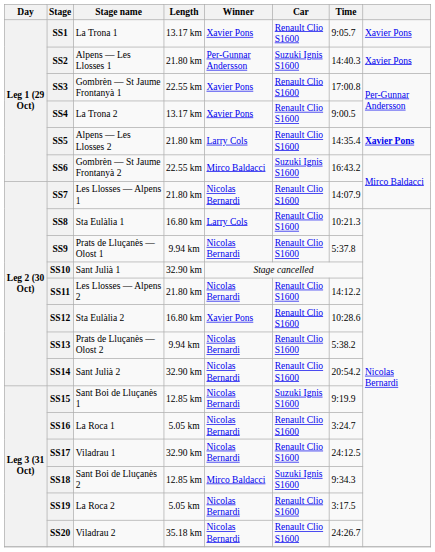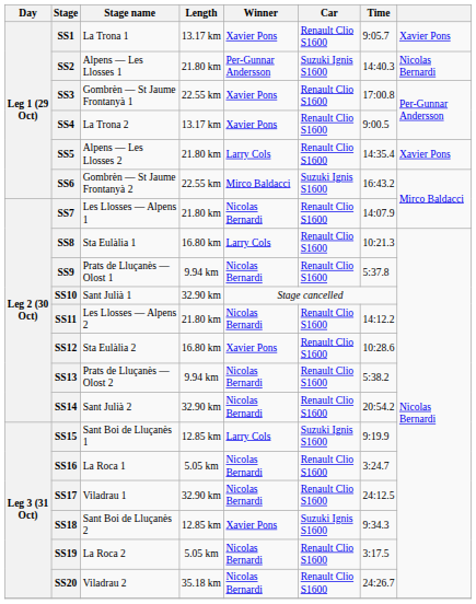 <table class="wikitable" style="font-size: 85%;">
 <tr>
 <th>Day</th>
 <th>Stage</th>
 <th>Stage name</th>
 <th>Length</th>
 <th>Winner</th>
 <th>Car</th>
 <th>Time</th>
 <th></th>
 </tr>
 <tr>
 <th rowspan="6">Leg 1 (29 Oct)</th>
 <th>SS1</th>
 <td>La Trona 1</td>
 <td align="center">13.17 km</td>
 <td> <a href='#'>Xavier Pons</a></td>
 <td><a href='#'>Renault Clio S1600</a></td>
 <td>9:05.7</td>
 <td rowspan="1"> <a href='#'>Xavier Pons</a></td>
 </tr>
 <tr>
 <th>SS2</th>
 <td>Alpens — Les Llosses 1</td>
 <td align="center">21.80 km</td>
 <td> <a href='#'>Per-Gunnar Andersson</a></td>
 <td><a href='#'>Suzuki Ignis S1600</a></td>
 <td>14:40.3</td>
-<td rowspan="1"> <a href='#'>Xavier Pons</a></td>
+<td rowspan="1"> <a href='#'>Nicolas Bernardi</a></td>
 </tr>
 <tr>
 <th>SS3</th>
 <td>Gombrèn — St Jaume Frontanyà 1</td>
 <td align="center">22.55 km</td>
 <td> <a href='#'>Xavier Pons</a></td>
 <td><a href='#'>Renault Clio S1600</a></td>
 <td>17:00.8</td>
 <td rowspan="2"> <a href='#'>Per-Gunnar Andersson</a></td>
 </tr>
 <tr>
 <th>SS4</th>
 <td>La Trona 2</td>
 <td align="center">13.17 km</td>
 <td> <a href='#'>Xavier Pons</a></td>
 <td><a href='#'>Renault Clio S1600</a></td>
 <td>9:00.5</td>
 </tr>
 <tr>
 <th>SS5</th>
 <td>Alpens — Les Llosses 2</td>
 <td align="center">21.80 km</td>
 <td> <a href='#'>Larry Cols</a></td>
 <td><a href='#'>Renault Clio S1600</a></td>
 <td>14:35.4</td>
-<td rowspan="1"><strong> <a href='#'>Xavier Pons</a></strong></td>
+<td rowspan="1"> <a href='#'>Xavier Pons</a></td>
 </tr>
 <tr>
 <th>SS6</th>
 <td>Gombrèn — St Jaume Frontanyà 2</td>
 <td align="center">22.55 km</td>
 <td> <a href='#'>Mirco Baldacci</a></td>
 <td><a href='#'>Suzuki Ignis S1600</a></td>
 <td>16:43.2</td>
 <td rowspan="2"> <a href='#'>Mirco Baldacci</a></td>
 </tr>
 <tr>
 <th rowspan="8">Leg 2 (30 Oct)</th>
 <th>SS7</th>
 <td>Les Llosses — Alpens 1</td>
 <td align="center">21.80 km</td>
 <td> <a href='#'>Nicolas Bernardi</a></td>
 <td><a href='#'>Renault Clio S1600</a></td>
 <td>14:07.9</td>
 </tr>
 <tr>
 <th>SS8</th>
 <td>Sta Eulàlia 1</td>
 <td align="center">16.80 km</td>
 <td> <a href='#'>Larry Cols</a></td>
 <td><a href='#'>Renault Clio S1600</a></td>
 <td>10:21.3</td>
 <td rowspan="13"> <a href='#'>Nicolas Bernardi</a></td>
 </tr>
 <tr>
 <th>SS9</th>
 <td>Prats de Lluçanès — Olost 1</td>
 <td align="center">9.94 km</td>
 <td> <a href='#'>Nicolas Bernardi</a></td>
 <td><a href='#'>Renault Clio S1600</a></td>
 <td>5:37.8</td>
 </tr>
 <tr>
 <th>SS10</th>
 <td>Sant Julià 1</td>
 <td align="center">32.90 km</td>
 <td colspan="3" align="center"><em>Stage cancelled</em></td>
 </tr>
 <tr>
 <th>SS11</th>
 <td>Les Llosses — Alpens 2</td>
 <td align="center">21.80 km</td>
 <td> <a href='#'>Nicolas Bernardi</a></td>
 <td><a href='#'>Renault Clio S1600</a></td>
 <td>14:12.2</td>
 </tr>
 <tr>
 <th>SS12</th>
 <td>Sta Eulàlia 2</td>
 <td align="center">16.80 km</td>
 <td> <a href='#'>Xavier Pons</a></td>
 <td><a href='#'>Renault Clio S1600</a></td>
 <td>10:28.6</td>
 </tr>
 <tr>
 <th>SS13</th>
 <td>Prats de Lluçanès — Olost 2</td>
 <td align="center">9.94 km</td>
 <td> <a href='#'>Nicolas Bernardi</a></td>
 <td><a href='#'>Renault Clio S1600</a></td>
 <td>5:38.2</td>
 </tr>
 <tr>
 <th>SS14</th>
 <td>Sant Julià 2</td>
 <td align="center">32.90 km</td>
 <td> <a href='#'>Nicolas Bernardi</a></td>
 <td><a href='#'>Renault Clio S1600</a></td>
 <td>20:54.2</td>
 </tr>
 <tr>
 <th rowspan="6">Leg 3 (31 Oct)</th>
 <th>SS15</th>
 <td>Sant Boi de Lluçanès 1</td>
 <td align="center">12.85 km</td>
-<td> <a href='#'>Nicolas Bernardi</a></td>
+<td> <a href='#'>Larry Cols</a></td>
 <td><a href='#'>Suzuki Ignis S1600</a></td>
 <td>9:19.9</td>
 </tr>
 <tr>
 <th>SS16</th>
 <td>La Roca 1</td>
 <td align="center">5.05 km</td>
 <td> <a href='#'>Nicolas Bernardi</a></td>
 <td><a href='#'>Renault Clio S1600</a></td>
 <td>3:24.7</td>
 </tr>
 <tr>
 <th>SS17</th>
 <td>Viladrau 1</td>
 <td align="center">32.90 km</td>
 <td> <a href='#'>Nicolas Bernardi</a></td>
 <td><a href='#'>Renault Clio S1600</a></td>
 <td>24:12.5</td>
 </tr>
 <tr>
 <th>SS18</th>
 <td>Sant Boi de Lluçanès 2</td>
 <td align="center">12.85 km</td>
-<td> <a href='#'>Mirco Baldacci</a></td>
+<td> <a href='#'>Xavier Pons</a></td>
 <td><a href='#'>Suzuki Ignis S1600</a></td>
 <td>9:34.3</td>
 </tr>
 <tr>
 <th>SS19</th>
 <td>La Roca 2</td>
 <td align="center">5.05 km</td>
 <td> <a href='#'>Nicolas Bernardi</a></td>
 <td><a href='#'>Renault Clio S1600</a></td>
 <td>3:17.5</td>
 </tr>
 <tr>
 <th>SS20</th>
 <td>Viladrau 2</td>
 <td align="center">35.18 km</td>
 <td> <a href='#'>Nicolas Bernardi</a></td>
 <td><a href='#'>Renault Clio S1600</a></td>
 <td>24:26.7</td>
 </tr>
 <tr>
 </tr>
 </table>
